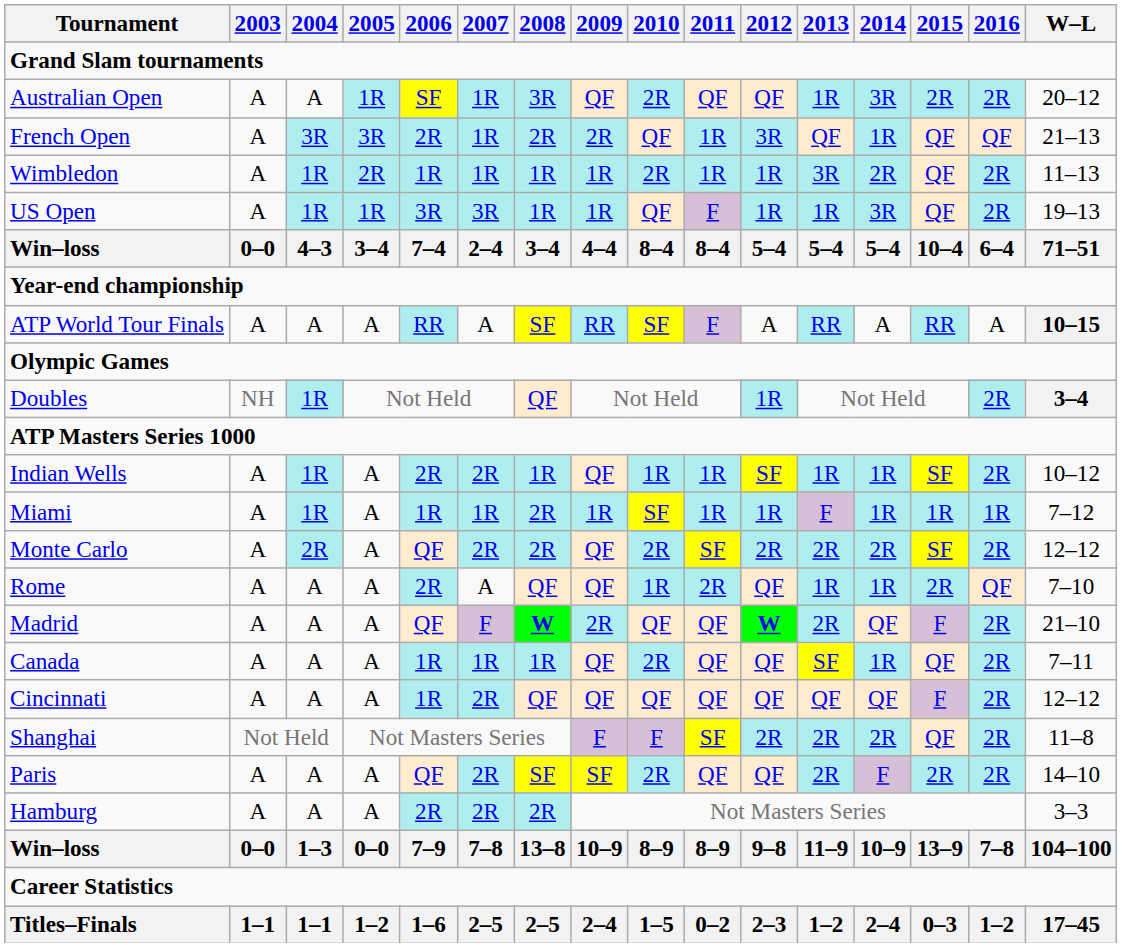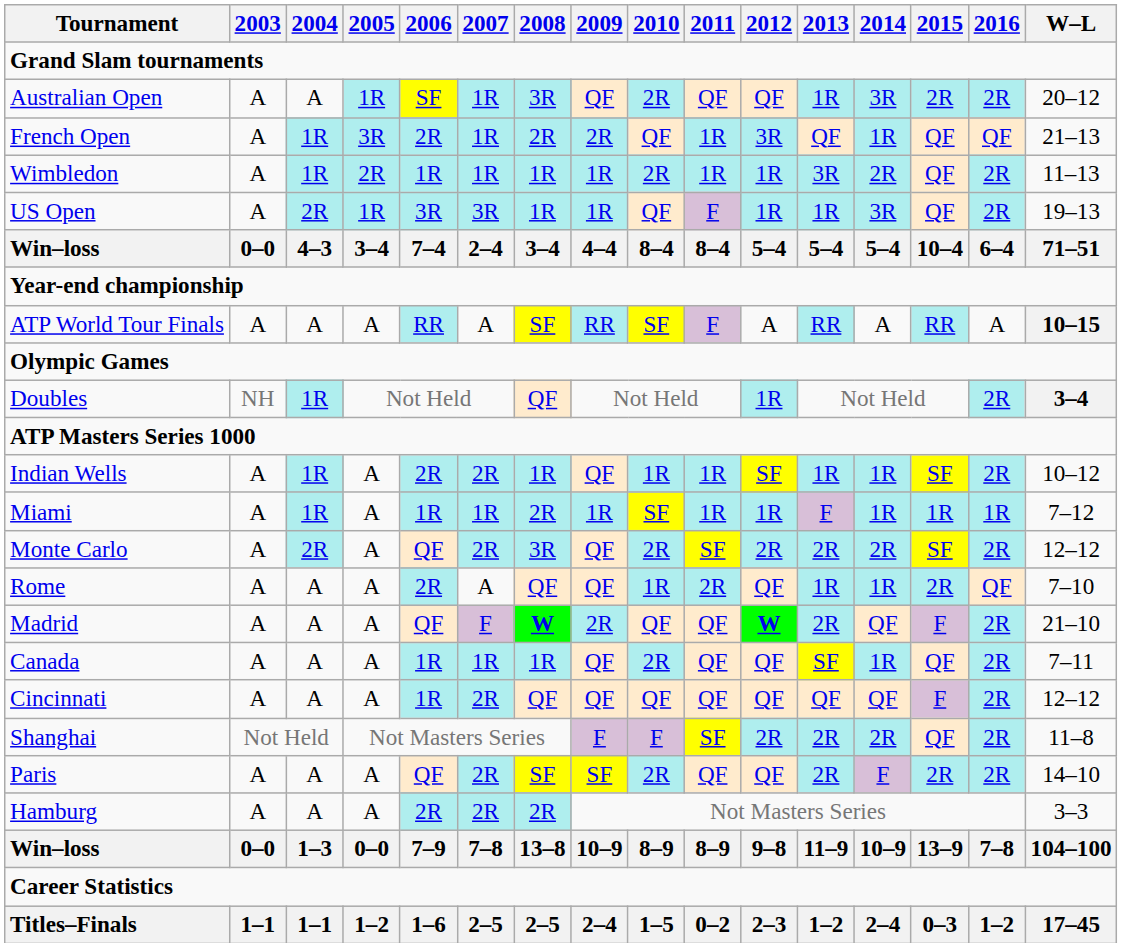 <table class=wikitable style=text-align:center;font-size:97%>
 <tr>
 <th>Tournament</th>
 <th><a href='#'>2003</a></th>
 <th><a href='#'>2004</a></th>
 <th><a href='#'>2005</a></th>
 <th><a href='#'>2006</a></th>
 <th><a href='#'>2007</a></th>
 <th><a href='#'>2008</a></th>
 <th><a href='#'>2009</a></th>
 <th><a href='#'>2010</a></th>
 <th><a href='#'>2011</a></th>
 <th><a href='#'>2012</a></th>
 <th><a href='#'>2013</a></th>
 <th><a href='#'>2014</a></th>
 <th><a href='#'>2015</a></th>
 <th><a href='#'>2016</a></th>
 <th>W–L</th>
 </tr>
 <tr>
 <td colspan=19 align=left><strong>Grand Slam tournaments</strong></td>
 </tr>
 <tr>
 <td align=left><a href='#'>Australian Open</a></td>
 <td>A</td>
 <td>A</td>
 <td bgcolor=afeeee><a href='#'>1R</a></td>
 <td bgcolor=yellow><a href='#'>SF</a></td>
 <td bgcolor=afeeee><a href='#'>1R</a></td>
 <td bgcolor=afeeee><a href='#'>3R</a></td>
 <td bgcolor=ffebcd><a href='#'>QF</a></td>
 <td bgcolor=afeeee><a href='#'>2R</a></td>
 <td bgcolor=ffebcd><a href='#'>QF</a></td>
 <td bgcolor=ffebcd><a href='#'>QF</a></td>
 <td bgcolor=afeeee><a href='#'>1R</a></td>
 <td bgcolor=afeeee><a href='#'>3R</a></td>
 <td bgcolor=afeeee><a href='#'>2R</a></td>
 <td bgcolor=afeeee><a href='#'>2R</a></td>
 <td>20–12</td>
 </tr>
 <tr>
 <td align=left><a href='#'>French Open</a></td>
 <td>A</td>
-<td bgcolor=afeeee><a href='#'>3R</a></td>
+<td bgcolor=afeeee><a href='#'>1R</a></td>
 <td bgcolor=afeeee><a href='#'>3R</a></td>
 <td bgcolor=afeeee><a href='#'>2R</a></td>
 <td bgcolor=afeeee><a href='#'>1R</a></td>
 <td bgcolor=afeeee><a href='#'>2R</a></td>
 <td bgcolor=afeeee><a href='#'>2R</a></td>
 <td bgcolor=ffebcd><a href='#'>QF</a></td>
 <td bgcolor=afeeee><a href='#'>1R</a></td>
 <td bgcolor=afeeee><a href='#'>3R</a></td>
 <td bgcolor=ffebcd><a href='#'>QF</a></td>
 <td bgcolor=afeeee><a href='#'>1R</a></td>
 <td bgcolor=ffebcd><a href='#'>QF</a></td>
 <td bgcolor=ffebcd><a href='#'>QF</a></td>
 <td>21–13</td>
 </tr>
 <tr>
 <td align=left><a href='#'>Wimbledon</a></td>
 <td>A</td>
 <td bgcolor=afeeee><a href='#'>1R</a></td>
 <td bgcolor=afeeee><a href='#'>2R</a></td>
 <td bgcolor=afeeee><a href='#'>1R</a></td>
 <td bgcolor=afeeee><a href='#'>1R</a></td>
 <td bgcolor=afeeee><a href='#'>1R</a></td>
 <td bgcolor=afeeee><a href='#'>1R</a></td>
 <td bgcolor=afeeee><a href='#'>2R</a></td>
 <td bgcolor=afeeee><a href='#'>1R</a></td>
 <td bgcolor=afeeee><a href='#'>1R</a></td>
 <td bgcolor=afeeee><a href='#'>3R</a></td>
 <td bgcolor=afeeee><a href='#'>2R</a></td>
 <td bgcolor=ffebcd><a href='#'>QF</a></td>
 <td bgcolor=afeeee><a href='#'>2R</a></td>
 <td>11–13</td>
 </tr>
 <tr>
 <td align=left><a href='#'>US Open</a></td>
 <td>A</td>
-<td bgcolor=afeeee><a href='#'>1R</a></td>
+<td bgcolor=afeeee><a href='#'>2R</a></td>
 <td bgcolor=afeeee><a href='#'>1R</a></td>
 <td bgcolor=afeeee><a href='#'>3R</a></td>
 <td bgcolor=afeeee><a href='#'>3R</a></td>
 <td bgcolor=afeeee><a href='#'>1R</a></td>
 <td bgcolor=afeeee><a href='#'>1R</a></td>
 <td bgcolor=ffebcd><a href='#'>QF</a></td>
 <td bgcolor=thistle><a href='#'>F</a></td>
 <td bgcolor=afeeee><a href='#'>1R</a></td>
 <td bgcolor=afeeee><a href='#'>1R</a></td>
 <td bgcolor=afeeee><a href='#'>3R</a></td>
 <td bgcolor=ffebcd><a href='#'>QF</a></td>
 <td bgcolor=afeeee><a href='#'>2R</a></td>
 <td>19–13</td>
 </tr>
 <tr>
 <th style=text-align:left>Win–loss</th>
 <th>0–0</th>
 <th>4–3</th>
 <th>3–4</th>
 <th>7–4</th>
 <th>2–4</th>
 <th>3–4</th>
 <th>4–4</th>
 <th>8–4</th>
 <th>8–4</th>
 <th>5–4</th>
 <th>5–4</th>
 <th>5–4</th>
 <th>10–4</th>
 <th>6–4</th>
 <th>71–51</th>
 </tr>
 <tr>
 <td colspan=19 align=left><strong>Year-end championship</strong></td>
 </tr>
 <tr>
 <td><a href='#'>ATP World Tour Finals</a></td>
 <td>A</td>
 <td>A</td>
 <td>A</td>
 <td bgcolor=afeeee><a href='#'>RR</a></td>
 <td>A</td>
 <td bgcolor=yellow><a href='#'>SF</a></td>
 <td bgcolor=afeeee><a href='#'>RR</a></td>
 <td bgcolor=yellow><a href='#'>SF</a></td>
 <td bgcolor=thistle><a href='#'>F</a></td>
 <td>A</td>
 <td bgcolor=afeeee><a href='#'>RR</a></td>
 <td>A</td>
 <td bgcolor=afeeee><a href='#'>RR</a></td>
 <td>A</td>
 <th>10–15</th>
 </tr>
 <tr>
 <td colspan=19 align=left><strong>Olympic Games</strong></td>
 </tr>
 <tr>
 <td align=left><a href='#'>Doubles</a></td>
 <td style=color:#767676>NH</td>
 <td bgcolor=afeeee><a href='#'>1R</a></td>
 <td colspan=3 style=color:#767676>Not Held</td>
 <td bgcolor=ffebcd><a href='#'>QF</a></td>
 <td colspan=3 style=color:#767676>Not Held</td>
 <td bgcolor=afeeee><a href='#'>1R</a></td>
 <td colspan=3 style=color:#767676>Not Held</td>
 <td bgcolor=afeeee><a href='#'>2R</a></td>
 <th>3–4</th>
 </tr>
 <tr>
 <td colspan=19 align=left><strong>ATP Masters Series 1000</strong></td>
 </tr>
 <tr>
 <td align=left><a href='#'>Indian Wells</a></td>
 <td>A</td>
 <td bgcolor=afeeee><a href='#'>1R</a></td>
 <td>A</td>
 <td bgcolor=afeeee><a href='#'>2R</a></td>
 <td bgcolor=afeeee><a href='#'>2R</a></td>
 <td bgcolor=afeeee><a href='#'>1R</a></td>
 <td bgcolor=ffebcd><a href='#'>QF</a></td>
 <td bgcolor=afeeee><a href='#'>1R</a></td>
 <td bgcolor=afeeee><a href='#'>1R</a></td>
 <td bgcolor=yellow><a href='#'>SF</a></td>
 <td bgcolor=afeeee><a href='#'>1R</a></td>
 <td bgcolor=afeeee><a href='#'>1R</a></td>
 <td bgcolor=yellow><a href='#'>SF</a></td>
 <td bgcolor=afeeee><a href='#'>2R</a></td>
 <td>10–12</td>
 </tr>
 <tr>
 <td align=left><a href='#'>Miami</a></td>
 <td>A</td>
 <td bgcolor=afeeee><a href='#'>1R</a></td>
 <td>A</td>
 <td bgcolor=afeeee><a href='#'>1R</a></td>
 <td bgcolor=afeeee><a href='#'>1R</a></td>
 <td bgcolor=afeeee><a href='#'>2R</a></td>
 <td bgcolor=afeeee><a href='#'>1R</a></td>
 <td bgcolor=yellow><a href='#'>SF</a></td>
 <td bgcolor=afeeee><a href='#'>1R</a></td>
 <td bgcolor=afeeee><a href='#'>1R</a></td>
 <td bgcolor=thistle><a href='#'>F</a></td>
 <td bgcolor=afeeee><a href='#'>1R</a></td>
 <td bgcolor=afeeee><a href='#'>1R</a></td>
 <td bgcolor=afeeee><a href='#'>1R</a></td>
 <td>7–12</td>
 </tr>
 <tr>
 <td align=left><a href='#'>Monte Carlo</a></td>
 <td>A</td>
 <td bgcolor=afeeee><a href='#'>2R</a></td>
 <td>A</td>
 <td bgcolor=ffebcd><a href='#'>QF</a></td>
 <td bgcolor=afeeee><a href='#'>2R</a></td>
-<td bgcolor=afeeee><a href='#'>2R</a></td>
+<td bgcolor=afeeee><a href='#'>3R</a></td>
 <td bgcolor=ffebcd><a href='#'>QF</a></td>
 <td bgcolor=afeeee><a href='#'>2R</a></td>
 <td bgcolor=yellow><a href='#'>SF</a></td>
 <td bgcolor=afeeee><a href='#'>2R</a></td>
 <td bgcolor=afeeee><a href='#'>2R</a></td>
 <td bgcolor=afeeee><a href='#'>2R</a></td>
 <td bgcolor=yellow><a href='#'>SF</a></td>
 <td bgcolor=afeeee><a href='#'>2R</a></td>
 <td>12–12</td>
 </tr>
 <tr>
 <td align=left><a href='#'>Rome</a></td>
 <td>A</td>
 <td>A</td>
 <td>A</td>
 <td bgcolor=afeeee><a href='#'>2R</a></td>
 <td>A</td>
 <td bgcolor=ffebcd><a href='#'>QF</a></td>
 <td bgcolor=ffebcd><a href='#'>QF</a></td>
 <td bgcolor=afeeee><a href='#'>1R</a></td>
 <td bgcolor=afeeee><a href='#'>2R</a></td>
 <td bgcolor=ffebcd><a href='#'>QF</a></td>
 <td bgcolor=afeeee><a href='#'>1R</a></td>
 <td bgcolor=afeeee><a href='#'>1R</a></td>
 <td bgcolor=afeeee><a href='#'>2R</a></td>
 <td bgcolor=ffebcd><a href='#'>QF</a></td>
 <td>7–10</td>
 </tr>
 <tr>
 <td align=left><a href='#'>Madrid</a></td>
 <td>A</td>
 <td>A</td>
 <td>A</td>
 <td bgcolor=ffebcd><a href='#'>QF</a></td>
 <td bgcolor=thistle><a href='#'>F</a></td>
 <td bgcolor=lime><strong><a href='#'>W</a></strong></td>
 <td bgcolor=afeeee><a href='#'>2R</a></td>
 <td bgcolor=ffebcd><a href='#'>QF</a></td>
 <td bgcolor=ffebcd><a href='#'>QF</a></td>
 <td bgcolor=lime><a href='#'><strong>W</strong></a></td>
 <td bgcolor=afeeee><a href='#'>2R</a></td>
 <td bgcolor=ffebcd><a href='#'>QF</a></td>
 <td bgcolor=thistle><a href='#'>F</a></td>
 <td bgcolor=afeeee><a href='#'>2R</a></td>
 <td>21–10</td>
 </tr>
 <tr>
 <td align=left><a href='#'>Canada</a></td>
 <td>A</td>
 <td>A</td>
 <td>A</td>
 <td bgcolor=afeeee><a href='#'>1R</a></td>
 <td bgcolor=afeeee><a href='#'>1R</a></td>
 <td bgcolor=afeeee><a href='#'>1R</a></td>
 <td bgcolor=ffebcd><a href='#'>QF</a></td>
 <td bgcolor=afeeee><a href='#'>2R</a></td>
 <td bgcolor=ffebcd><a href='#'>QF</a></td>
 <td bgcolor=ffebcd><a href='#'>QF</a></td>
 <td bgcolor=yellow><a href='#'>SF</a></td>
 <td bgcolor=afeeee><a href='#'>1R</a></td>
 <td bgcolor=ffebcd><a href='#'>QF</a></td>
 <td bgcolor=afeeee><a href='#'>2R</a></td>
 <td>7–11</td>
 </tr>
 <tr>
 <td align=left><a href='#'>Cincinnati</a></td>
 <td>A</td>
 <td>A</td>
 <td>A</td>
 <td bgcolor=afeeee><a href='#'>1R</a></td>
 <td bgcolor=afeeee><a href='#'>2R</a></td>
 <td bgcolor=ffebcd><a href='#'>QF</a></td>
 <td bgcolor=ffebcd><a href='#'>QF</a></td>
 <td bgcolor=ffebcd><a href='#'>QF</a></td>
 <td bgcolor=ffebcd><a href='#'>QF</a></td>
 <td bgcolor=ffebcd><a href='#'>QF</a></td>
 <td bgcolor=ffebcd><a href='#'>QF</a></td>
 <td bgcolor=ffebcd><a href='#'>QF</a></td>
 <td bgcolor=thistle><a href='#'>F</a></td>
 <td bgcolor=afeeee><a href='#'>2R</a></td>
 <td>12–12</td>
 </tr>
 <tr>
 <td align=left><a href='#'>Shanghai</a></td>
 <td colspan=2 style=color:#767676>Not Held</td>
 <td colspan=4 style=color:#767676>Not Masters Series</td>
 <td bgcolor=thistle><a href='#'>F</a></td>
 <td bgcolor=thistle><a href='#'>F</a></td>
 <td bgcolor=yellow><a href='#'>SF</a></td>
 <td bgcolor=afeeee><a href='#'>2R</a></td>
 <td bgcolor=afeeee><a href='#'>2R</a></td>
 <td bgcolor=afeeee><a href='#'>2R</a></td>
 <td bgcolor=ffebcd><a href='#'>QF</a></td>
 <td bgcolor=afeeee><a href='#'>2R</a></td>
 <td>11–8</td>
 </tr>
 <tr>
 <td align=left><a href='#'>Paris</a></td>
 <td>A</td>
 <td>A</td>
 <td>A</td>
 <td bgcolor=ffebcd><a href='#'>QF</a></td>
 <td bgcolor=afeeee><a href='#'>2R</a></td>
 <td bgcolor=yellow><a href='#'>SF</a></td>
 <td bgcolor=yellow><a href='#'>SF</a></td>
 <td bgcolor=afeeee><a href='#'>2R</a></td>
 <td bgcolor=ffebcd><a href='#'>QF</a></td>
 <td bgcolor=ffebcd><a href='#'>QF</a></td>
 <td bgcolor=afeeee><a href='#'>2R</a></td>
 <td bgcolor=thistle><a href='#'>F</a></td>
 <td bgcolor=afeeee><a href='#'>2R</a></td>
 <td bgcolor=afeeee><a href='#'>2R</a></td>
 <td>14–10</td>
 </tr>
 <tr>
 <td align=left><a href='#'>Hamburg</a></td>
 <td>A</td>
 <td>A</td>
 <td>A</td>
 <td bgcolor=afeeee><a href='#'>2R</a></td>
 <td bgcolor=afeeee><a href='#'>2R</a></td>
 <td bgcolor=afeeee><a href='#'>2R</a></td>
 <td colspan=8 style=color:#767676>Not Masters Series</td>
 <td>3–3</td>
 </tr>
 <tr>
 <th style=text-align:left>Win–loss</th>
 <th>0–0</th>
 <th>1–3</th>
 <th>0–0</th>
 <th>7–9</th>
 <th>7–8</th>
 <th>13–8</th>
 <th>10–9</th>
 <th>8–9</th>
 <th>8–9</th>
 <th>9–8</th>
 <th>11–9</th>
 <th>10–9</th>
 <th>13–9</th>
 <th>7–8</th>
 <th>104–100</th>
 </tr>
 <tr>
 <td colspan=19 align=left><strong>Career Statistics</strong></td>
 </tr>
 <tr>
 <th style=text-align:left>Titles–Finals</th>
 <th>1–1</th>
 <th>1–1</th>
 <th>1–2</th>
 <th>1–6</th>
 <th>2–5</th>
 <th>2–5</th>
 <th>2–4</th>
 <th>1–5</th>
 <th>0–2</th>
 <th>2–3</th>
 <th>1–2</th>
 <th>2–4</th>
 <th>0–3</th>
 <th>1–2</th>
 <th>17–45</th>
 </tr>
 </table>
